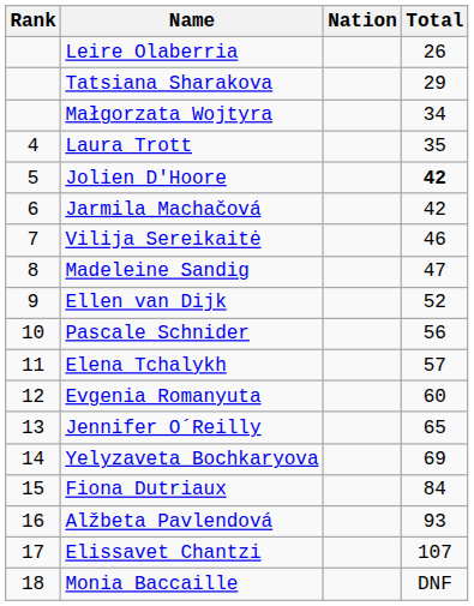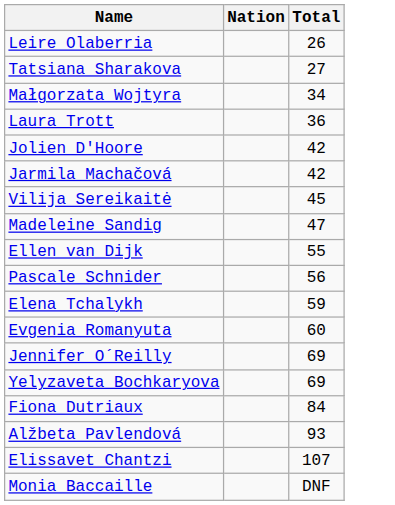 <table class="wikitable sortable" style="text-align:center">
 <tr>
-<th>Rank</th>
 <th>Name</th>
 <th>Nation</th>
 <th>Total</th>
 </tr>
 <tr>
-<td></td>
 <td align=left><a href='#'>Leire Olaberria</a></td>
 <td align=left></td>
 <td>26</td>
 </tr>
 <tr>
-<td></td>
 <td align=left><a href='#'>Tatsiana Sharakova</a></td>
 <td align=left></td>
-<td>29</td>
+<td>27</td>
 </tr>
 <tr>
-<td></td>
 <td align=left><a href='#'>Małgorzata Wojtyra</a></td>
 <td align=left></td>
 <td>34</td>
 </tr>
 <tr>
-<td>4</td>
 <td align=left><a href='#'>Laura Trott</a></td>
 <td align=left></td>
-<td>35</td>
+<td>36</td>
 </tr>
 <tr>
-<td>5</td>
 <td align=left><a href='#'>Jolien D'Hoore</a></td>
 <td align=left></td>
-<td><strong>42</strong></td>
+<td>42</td>
 </tr>
 <tr>
-<td>6</td>
 <td align=left><a href='#'>Jarmila Machačová</a></td>
 <td align=left></td>
 <td>42</td>
 </tr>
 <tr>
-<td>7</td>
 <td align=left><a href='#'>Vilija Sereikaitė</a></td>
 <td align=left></td>
-<td>46</td>
+<td>45</td>
 </tr>
 <tr>
-<td>8</td>
 <td align=left><a href='#'>Madeleine Sandig</a></td>
 <td align=left></td>
 <td>47</td>
 </tr>
 <tr>
-<td>9</td>
 <td align=left><a href='#'>Ellen van Dijk</a></td>
 <td align=left></td>
-<td>52</td>
+<td>55</td>
 </tr>
 <tr>
-<td>10</td>
 <td align=left><a href='#'>Pascale Schnider</a></td>
 <td align=left></td>
 <td>56</td>
 </tr>
 <tr>
-<td>11</td>
 <td align=left><a href='#'>Elena Tchalykh</a></td>
 <td align=left></td>
-<td>57</td>
+<td>59</td>
 </tr>
 <tr>
-<td>12</td>
 <td align=left><a href='#'>Evgenia Romanyuta</a></td>
 <td align=left></td>
 <td>60</td>
 </tr>
 <tr>
-<td>13</td>
 <td align=left><a href='#'>Jennifer O´Reilly</a></td>
 <td align=left></td>
-<td>65</td>
+<td>69</td>
 </tr>
 <tr>
-<td>14</td>
 <td align=left><a href='#'>Yelyzaveta Bochkaryova</a></td>
 <td align=left></td>
 <td>69</td>
 </tr>
 <tr>
-<td>15</td>
 <td align=left><a href='#'>Fiona Dutriaux</a></td>
 <td align=left></td>
 <td>84</td>
 </tr>
 <tr>
-<td>16</td>
 <td align=left><a href='#'>Alžbeta Pavlendová</a></td>
 <td align=left></td>
 <td>93</td>
 </tr>
 <tr>
-<td>17</td>
 <td align=left><a href='#'>Elissavet Chantzi</a></td>
 <td align=left></td>
 <td>107</td>
 </tr>
 <tr>
-<td>18</td>
 <td align=left><a href='#'>Monia Baccaille</a></td>
 <td align=left></td>
 <td>DNF</td>
 </tr>
 </table>
